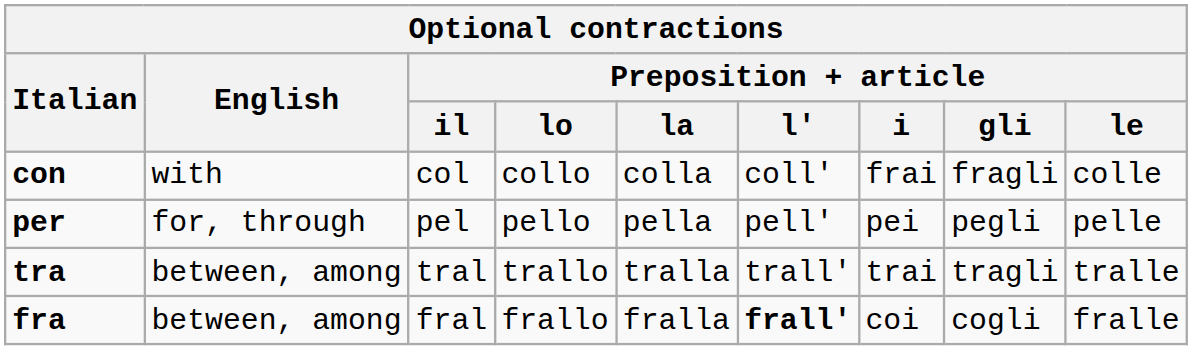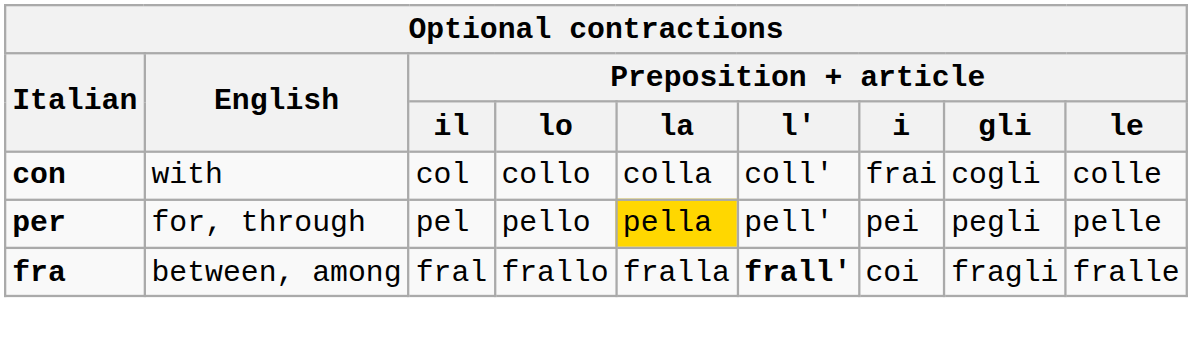 <table class="wikitable" border="1">
 <tr>
 <th colspan="9">Optional contractions</th>
 </tr>
 <tr>
 <th rowspan="2">Italian</th>
 <th rowspan="2">English</th>
 <th colspan="7">Preposition + article</th>
 </tr>
 <tr>
 <th>il</th>
 <th>lo</th>
 <th>la</th>
 <th>l'</th>
 <th>i</th>
 <th>gli</th>
 <th>le</th>
 </tr>
 <tr>
 <td><strong>con</strong></td>
 <td>with</td>
 <td>col</td>
 <td>collo</td>
 <td>colla</td>
 <td>coll'</td>
 <td>frai</td>
-<td>fragli</td>
+<td>cogli</td>
 <td>colle</td>
 </tr>
 <tr>
 <td><strong>per</strong></td>
 <td>for, through</td>
 <td>pel</td>
 <td>pello</td>
-<td>pella</td>
+<td style="background: gold;">pella</td>
 <td>pell'</td>
 <td>pei</td>
 <td>pegli</td>
 <td>pelle</td>
-</tr>
-<tr>
-<td><strong>tra</strong></td>
-<td>between, among</td>
-<td>tral</td>
-<td>trallo</td>
-<td>tralla</td>
-<td>trall'</td>
-<td>trai</td>
-<td>tragli</td>
-<td>tralle</td>
 </tr>
 <tr>
 <td><strong>fra</strong></td>
 <td>between, among</td>
 <td>fral</td>
 <td>frallo</td>
 <td>fralla</td>
 <td><strong>frall'</strong></td>
 <td>coi</td>
-<td>cogli</td>
+<td>fragli</td>
 <td>fralle</td>
 </tr>
 </table>
